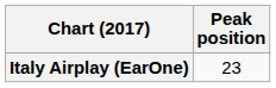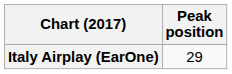 <table class="wikitable sortable plainrowheaders" style="text-align:center;">
 <tr>
 <th scope="col">Chart (2017)</th>
 <th scope="col">Peak<br>position</th>
 </tr>
 <tr>
 </tr>
 <tr>
 <th scope="row">Italy Airplay (EarOne)</th>
-<td>23</td>
+<td>29</td>
 </tr>
 </table>
